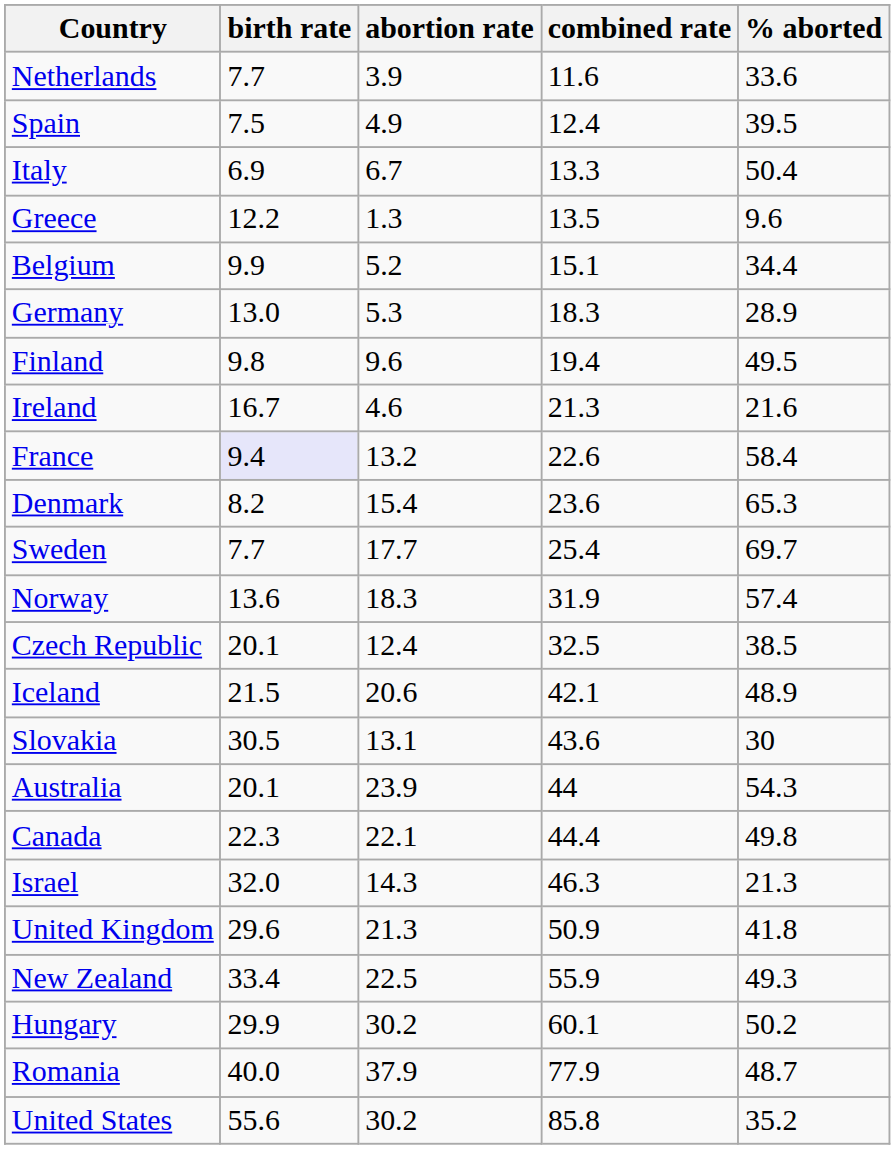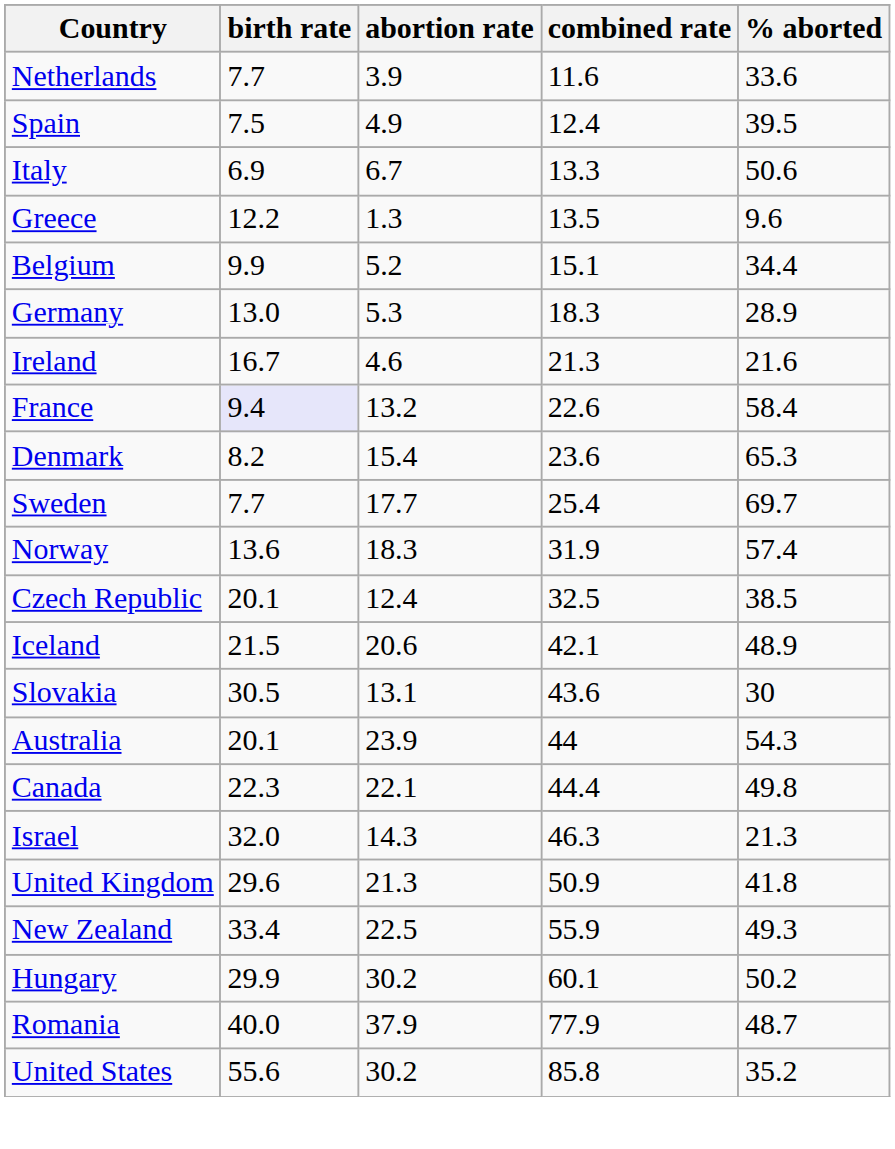 <table class="wikitable sortable" border="1">
 <tr>
 <th>Country</th>
 <th>birth rate</th>
 <th>abortion rate</th>
 <th>combined rate</th>
 <th>% aborted</th>
 </tr>
 <tr>
 <td><a href='#'>Netherlands</a></td>
 <td>7.7</td>
 <td>3.9</td>
 <td>11.6</td>
 <td>33.6</td>
 </tr>
 <tr>
 <td><a href='#'>Spain</a></td>
 <td>7.5</td>
 <td>4.9</td>
 <td>12.4</td>
 <td>39.5</td>
 </tr>
 <tr>
 <td><a href='#'>Italy</a></td>
 <td>6.9</td>
 <td>6.7</td>
 <td>13.3</td>
-<td>50.4</td>
+<td>50.6</td>
 </tr>
 <tr>
 <td><a href='#'>Greece</a></td>
 <td>12.2</td>
 <td>1.3</td>
 <td>13.5</td>
 <td>9.6</td>
 </tr>
 <tr>
 <td><a href='#'>Belgium</a></td>
 <td>9.9</td>
 <td>5.2</td>
 <td>15.1</td>
 <td>34.4</td>
 </tr>
 <tr>
 <td><a href='#'>Germany</a></td>
 <td>13.0</td>
 <td>5.3</td>
 <td>18.3</td>
 <td>28.9</td>
-</tr>
-<tr>
-<td><a href='#'>Finland</a></td>
-<td>9.8</td>
-<td>9.6</td>
-<td>19.4</td>
-<td>49.5</td>
 </tr>
 <tr>
 <td><a href='#'>Ireland</a></td>
 <td>16.7</td>
 <td>4.6</td>
 <td>21.3</td>
 <td>21.6</td>
 </tr>
 <tr>
 <td><a href='#'>France</a></td>
 <td style="background: lavender;">9.4</td>
 <td>13.2</td>
 <td>22.6</td>
 <td>58.4</td>
 </tr>
 <tr>
 <td><a href='#'>Denmark</a></td>
 <td>8.2</td>
 <td>15.4</td>
 <td>23.6</td>
 <td>65.3</td>
 </tr>
 <tr>
 <td><a href='#'>Sweden</a></td>
 <td>7.7</td>
 <td>17.7</td>
 <td>25.4</td>
 <td>69.7</td>
 </tr>
 <tr>
 <td><a href='#'>Norway</a></td>
 <td>13.6</td>
 <td>18.3</td>
 <td>31.9</td>
 <td>57.4</td>
 </tr>
 <tr>
 <td><a href='#'>Czech Republic</a></td>
 <td>20.1</td>
 <td>12.4</td>
 <td>32.5</td>
 <td>38.5</td>
 </tr>
 <tr>
 <td><a href='#'>Iceland</a></td>
 <td>21.5</td>
 <td>20.6</td>
 <td>42.1</td>
 <td>48.9</td>
 </tr>
 <tr>
 <td><a href='#'>Slovakia</a></td>
 <td>30.5</td>
 <td>13.1</td>
 <td>43.6</td>
 <td>30</td>
 </tr>
 <tr>
 <td><a href='#'>Australia</a></td>
 <td>20.1</td>
 <td>23.9</td>
 <td>44</td>
 <td>54.3</td>
 </tr>
 <tr>
 <td><a href='#'>Canada</a></td>
 <td>22.3</td>
 <td>22.1</td>
 <td>44.4</td>
 <td>49.8</td>
 </tr>
 <tr>
 <td><a href='#'>Israel</a></td>
 <td>32.0</td>
 <td>14.3</td>
 <td>46.3</td>
 <td>21.3</td>
 </tr>
 <tr>
 <td><a href='#'>United Kingdom</a></td>
 <td>29.6</td>
 <td>21.3</td>
 <td>50.9</td>
 <td>41.8</td>
 </tr>
 <tr>
 <td><a href='#'>New Zealand</a></td>
 <td>33.4</td>
 <td>22.5</td>
 <td>55.9</td>
 <td>49.3</td>
 </tr>
 <tr>
 <td><a href='#'>Hungary</a></td>
 <td>29.9</td>
 <td>30.2</td>
 <td>60.1</td>
 <td>50.2</td>
 </tr>
 <tr>
 <td><a href='#'>Romania</a></td>
 <td>40.0</td>
 <td>37.9</td>
 <td>77.9</td>
 <td>48.7</td>
 </tr>
 <tr>
 <td><a href='#'>United States</a></td>
 <td>55.6</td>
 <td>30.2</td>
 <td>85.8</td>
 <td>35.2</td>
 </tr>
 </table>
